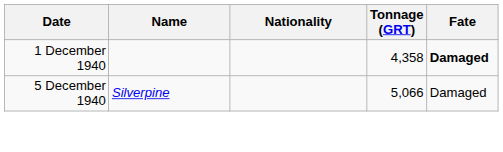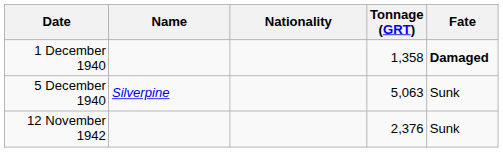 <table class="wikitable">
 <tr>
 <th width="120px">Date</th>
 <th width="140px">Name</th>
 <th width="160px">Nationality</th>
 <th width="25px">Tonnage<br>(<a href='#'>GRT</a>)</th>
 <th width="80px">Fate</th>
 </tr>
 <tr>
 <td align="right">1 December 1940</td>
 <td align="left"></td>
 <td align="left"></td>
-<td align="right">4,358</td>
+<td align="right">1,358</td>
 <td align="left"><strong>Damaged</strong></td>
 </tr>
 <tr>
 <td align="right">5 December 1940</td>
 <td align="left"><a href='#'><em>Silverpine</em></a></td>
 <td align="left"></td>
-<td align="right">5,066</td>
-<td align="left">Damaged</td>
+<td align="right">5,063</td>
+<td align="left">Sunk</td>
+</tr>
+<tr>
+<td align="right">12 November 1942</td>
+<td align="left"></td>
+<td align="left"></td>
+<td align="right">2,376</td>
+<td align="left">Sunk</td>
 </tr>
 </table>
